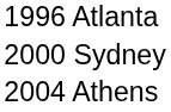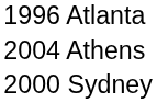 <table>
 <tr>
 <td>1996 Atlanta <br></td>
+<td></td>
+<td></td>
+<td></td>
+</tr>
+<tr>
+<td>2004 Athens <br></td>
 <td></td>
 <td></td>
 <td></td>
 </tr>
 <tr>
 <td>2000 Sydney <br></td>
 <td></td>
 <td></td>
 <td></td>
 </tr>
-<tr>
-<td>2004 Athens <br></td>
-<td></td>
-<td></td>
-<td></td>
-</tr>
 </table>
